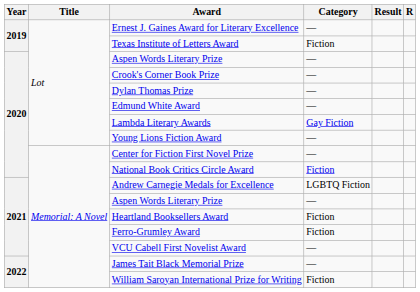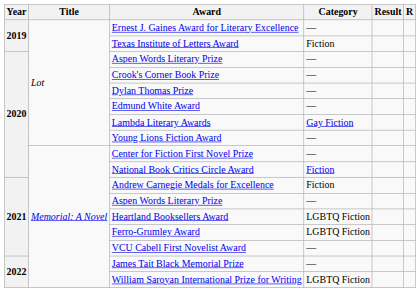 <table class="wikitable sortable">
 <tr>
 <th>Year</th>
 <th>Title</th>
 <th>Award</th>
 <th>Category</th>
 <th>Result</th>
 <th>R</th>
 </tr>
 <tr>
 <th rowspan=2>2019</th>
 <td rowspan="8"><em>Lot</em></td>
 <td><a href='#'>Ernest J. Gaines Award for Literary Excellence</a></td>
 <td>—</td>
 <td></td>
 <td></td>
 </tr>
 <tr>
 <td><a href='#'>Texas Institute of Letters Award</a></td>
 <td>Fiction</td>
 <td></td>
 <td></td>
 </tr>
 <tr>
 <th rowspan=8>2020</th>
 <td><a href='#'>Aspen Words Literary Prize</a></td>
 <td>—</td>
 <td></td>
 <td></td>
 </tr>
 <tr>
 <td><a href='#'>Crook's Corner Book Prize</a></td>
 <td>—</td>
 <td></td>
 <td></td>
 </tr>
 <tr>
 <td><a href='#'>Dylan Thomas Prize</a></td>
 <td>—</td>
 <td></td>
 <td></td>
 </tr>
 <tr>
 <td><a href='#'>Edmund White Award</a></td>
 <td>—</td>
 <td></td>
 <td></td>
 </tr>
 <tr>
 <td><a href='#'>Lambda Literary Awards</a></td>
 <td><a href='#'>Gay Fiction</a></td>
 <td></td>
 <td></td>
 </tr>
 <tr>
 <td><a href='#'>Young Lions Fiction Award</a></td>
 <td>—</td>
 <td></td>
 <td></td>
 </tr>
 <tr>
 <td rowspan="9"><em><a href='#'>Memorial: A Novel</a></em></td>
 <td><a href='#'>Center for Fiction First Novel Prize</a></td>
 <td>—</td>
 <td></td>
 <td></td>
 </tr>
 <tr>
 <td><a href='#'>National Book Critics Circle Award</a></td>
 <td><a href='#'>Fiction</a></td>
 <td></td>
 <td></td>
 </tr>
 <tr>
 <th rowspan="5">2021</th>
 <td><a href='#'>Andrew Carnegie Medals for Excellence</a></td>
-<td>LGBTQ Fiction</td>
+<td>Fiction</td>
 <td></td>
 <td></td>
 </tr>
 <tr>
 <td><a href='#'>Aspen Words Literary Prize</a></td>
 <td>—</td>
 <td></td>
 <td></td>
 </tr>
 <tr>
 <td><a href='#'>Heartland Booksellers Award</a></td>
-<td>Fiction</td>
+<td>LGBTQ Fiction</td>
 <td></td>
 <td></td>
 </tr>
 <tr>
 <td><a href='#'>Ferro-Grumley Award</a></td>
-<td>Fiction</td>
+<td>LGBTQ Fiction</td>
 <td></td>
 <td></td>
 </tr>
 <tr>
 <td><a href='#'>VCU Cabell First Novelist Award</a></td>
 <td>—</td>
 <td></td>
 <td></td>
 </tr>
 <tr>
 <th rowspan="2">2022</th>
 <td><a href='#'>James Tait Black Memorial Prize</a></td>
 <td>—</td>
 <td></td>
 <td></td>
 </tr>
 <tr>
 <td><a href='#'>William Saroyan International Prize for Writing</a></td>
-<td>Fiction</td>
+<td>LGBTQ Fiction</td>
 <td></td>
 <td></td>
 </tr>
 </table>
